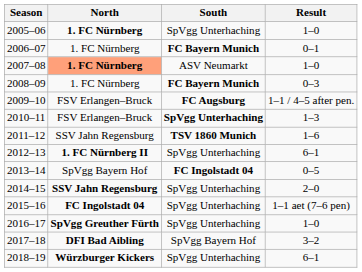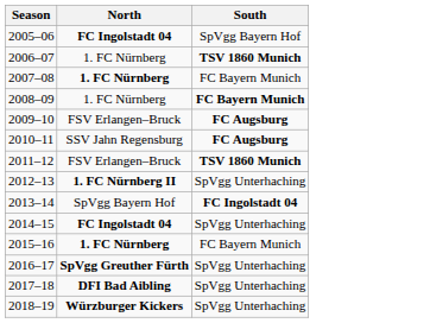 <table class="wikitable">
 <tr>
 <th>Season</th>
 <th>North</th>
 <th>South</th>
-<th>Result</th>
 </tr>
 <tr align="center">
 <td>2005–06</td>
-<td><strong>1. FC Nürnberg</strong></td>
-<td>SpVgg Unterhaching</td>
-<td>1–0</td>
+<td><strong>FC Ingolstadt 04</strong></td>
+<td>SpVgg Bayern Hof</td>
 </tr>
 <tr align="center">
 <td>2006–07</td>
 <td>1. FC Nürnberg</td>
-<td><strong>FC Bayern Munich</strong></td>
-<td>0–1</td>
+<td><strong>TSV 1860 Munich</strong></td>
 </tr>
 <tr align="center">
 <td>2007–08</td>
-<td style="background: lightsalmon;"><strong>1. FC Nürnberg</strong></td>
-<td>ASV Neumarkt</td>
-<td>1–0</td>
+<td><strong>1. FC Nürnberg</strong></td>
+<td>FC Bayern Munich</td>
 </tr>
 <tr align="center">
 <td>2008–09</td>
 <td>1. FC Nürnberg</td>
 <td><strong>FC Bayern Munich</strong></td>
-<td>0–3</td>
 </tr>
 <tr align="center">
 <td>2009–10</td>
 <td>FSV Erlangen–Bruck</td>
 <td><strong>FC Augsburg</strong></td>
-<td>1–1 / 4–5 after pen.</td>
 </tr>
 <tr align="center">
 <td>2010–11</td>
-<td>FSV Erlangen–Bruck</td>
-<td><strong>SpVgg Unterhaching</strong></td>
-<td>1–3</td>
+<td>SSV Jahn Regensburg</td>
+<td><strong>FC Augsburg</strong></td>
 </tr>
 <tr align="center">
 <td>2011–12</td>
-<td>SSV Jahn Regensburg</td>
+<td>FSV Erlangen–Bruck</td>
 <td><strong>TSV 1860 Munich</strong></td>
-<td>1–6</td>
 </tr>
 <tr align="center">
 <td>2012–13</td>
 <td><strong>1. FC Nürnberg II</strong></td>
 <td>SpVgg Unterhaching</td>
-<td>6–1</td>
 </tr>
 <tr align="center">
 <td>2013–14</td>
 <td>SpVgg Bayern Hof</td>
 <td><strong>FC Ingolstadt 04</strong></td>
-<td>0–5</td>
 </tr>
 <tr align="center">
 <td>2014–15</td>
-<td><strong>SSV Jahn Regensburg</strong></td>
+<td><strong>FC Ingolstadt 04</strong></td>
 <td>SpVgg Unterhaching</td>
-<td>2–0</td>
 </tr>
 <tr align="center">
 <td>2015–16</td>
-<td><strong>FC Ingolstadt 04</strong></td>
-<td>SpVgg Unterhaching</td>
-<td>1–1 aet (7–6 pen)</td>
+<td><strong>1. FC Nürnberg</strong></td>
+<td>FC Bayern Munich</td>
 </tr>
 <tr align="center">
 <td>2016–17</td>
 <td><strong>SpVgg Greuther Fürth</strong></td>
 <td>SpVgg Unterhaching</td>
-<td>1–0</td>
 </tr>
 <tr align="center">
 <td>2017–18</td>
 <td><strong>DFI Bad Aibling</strong></td>
-<td>SpVgg Bayern Hof</td>
-<td>3–2</td>
+<td>SpVgg Unterhaching</td>
 </tr>
 <tr align="center">
 <td>2018–19</td>
 <td><strong>Würzburger Kickers</strong></td>
 <td>SpVgg Unterhaching</td>
-<td>6–1</td>
 </tr>
 </table>
